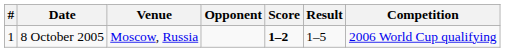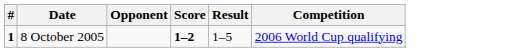 <table class="wikitable">
 <tr>
 <th>#</th>
 <th>Date</th>
-<th>Venue</th>
 <th>Opponent</th>
 <th>Score</th>
 <th>Result</th>
 <th>Competition</th>
 </tr>
 <tr>
-<td>1</td>
+<td><strong>1</strong></td>
 <td>8 October 2005</td>
-<td><a href='#'>Moscow</a>, <a href='#'>Russia</a></td>
 <td></td>
 <td><strong>1–2</strong></td>
 <td>1–5</td>
 <td><a href='#'>2006 World Cup qualifying</a></td>
 </tr>
 </table>
